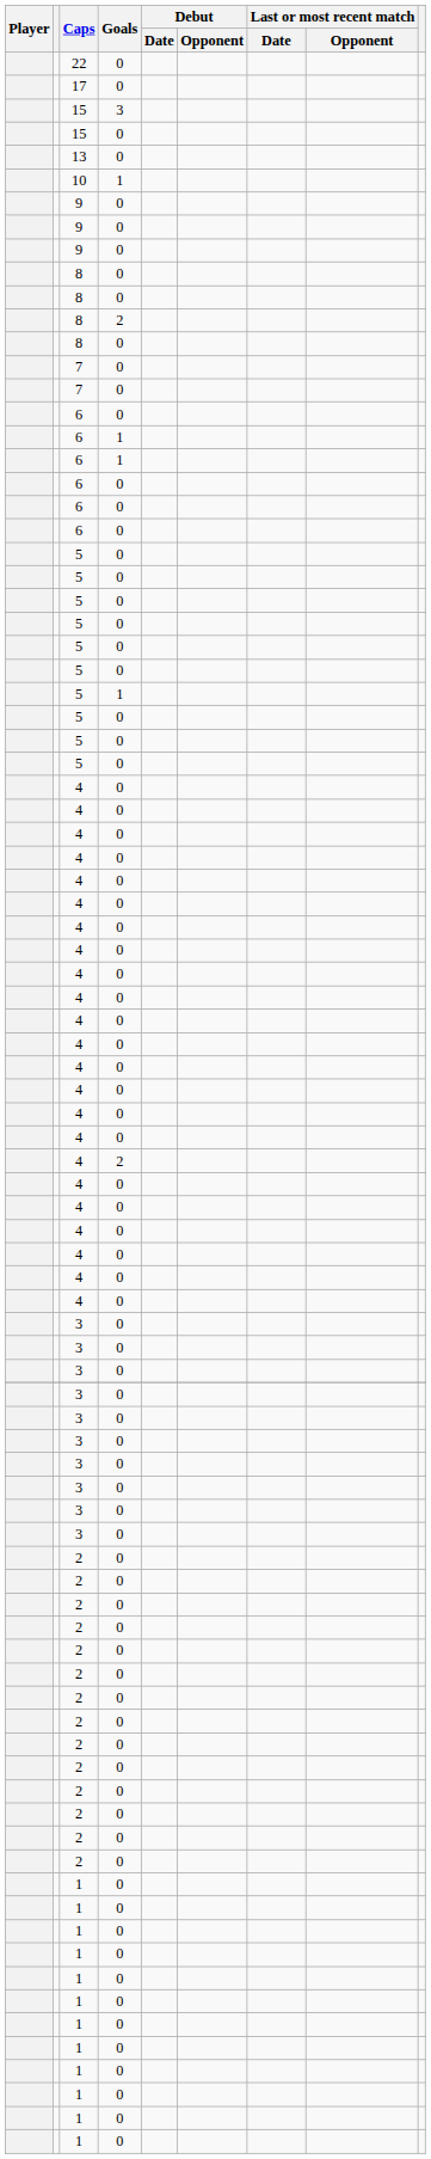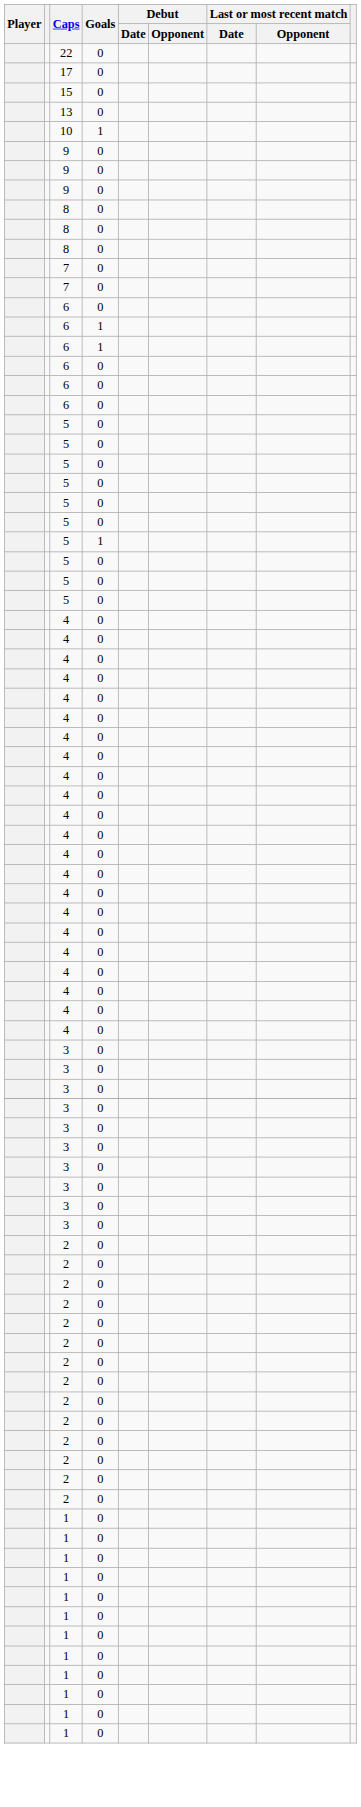 <table class="wikitable plainrowheaders sortable" style=text-align:center>
 <tr>
 <th scope=col rowspan=2>Player</th>
 <th scope=col rowspan=2></th>
 <th scope=col rowspan=2><a href='#'>Caps</a></th>
 <th scope=col rowspan=2>Goals</th>
 <th scope=col colspan=2>Debut</th>
 <th scope=col colspan=2>Last or most recent match</th>
 <th scope=col rowspan=2 class=unsortable></th>
 </tr>
 <tr class=unsortable>
 <th scope=col>Date</th>
 <th scope=col>Opponent</th>
 <th scope=col>Date</th>
 <th scope=col>Opponent</th>
 </tr>
 <tr>
 <th scope=row></th>
 <td></td>
 <td>22</td>
 <td>0</td>
 <td align=left></td>
 <td align=left></td>
 <td align=left></td>
 <td align=left></td>
 <td></td>
 </tr>
 <tr>
 <th scope=row></th>
 <td></td>
 <td>17</td>
 <td>0</td>
-<td align=left></td>
-<td align=left></td>
-<td align=left></td>
-<td align=left></td>
-<td></td>
-</tr>
-<tr>
-<th scope=row></th>
-<td></td>
-<td>15</td>
-<td>3</td>
 <td align=left></td>
 <td align=left></td>
 <td align=left></td>
 <td align=left></td>
 <td></td>
 </tr>
 <tr>
 <th scope=row></th>
 <td></td>
 <td>15</td>
 <td>0</td>
 <td align=left></td>
 <td align=left></td>
 <td align=left></td>
 <td align=left></td>
 <td></td>
 </tr>
 <tr>
 <th scope=row></th>
 <td></td>
 <td>13</td>
 <td>0</td>
 <td align=left></td>
 <td align=left></td>
 <td align=left></td>
 <td align=left></td>
 <td></td>
 </tr>
 <tr>
 <th scope=row></th>
 <td></td>
 <td>10</td>
 <td>1</td>
 <td align=left></td>
 <td align=left></td>
 <td align=left></td>
 <td align=left></td>
 <td></td>
 </tr>
 <tr>
 <th scope=row></th>
 <td></td>
 <td>9</td>
 <td>0</td>
 <td align=left></td>
 <td align=left></td>
 <td align=left></td>
 <td align=left></td>
 <td></td>
 </tr>
 <tr>
 <th scope=row></th>
 <td></td>
 <td>9</td>
 <td>0</td>
 <td align=left></td>
 <td align=left></td>
 <td align=left></td>
 <td align=left></td>
 <td></td>
 </tr>
 <tr>
 <th scope=row></th>
 <td></td>
 <td>9</td>
 <td>0</td>
 <td align=left></td>
 <td align=left></td>
 <td align=left></td>
 <td align=left></td>
 <td></td>
 </tr>
 <tr>
 <th scope=row></th>
 <td></td>
 <td>8</td>
 <td>0</td>
 <td align=left></td>
 <td align=left></td>
 <td align=left></td>
 <td align=left></td>
 <td></td>
 </tr>
 <tr>
 <th scope=row></th>
 <td></td>
 <td>8</td>
 <td>0</td>
-<td align=left></td>
-<td align=left></td>
-<td align=left></td>
-<td align=left></td>
-<td></td>
-</tr>
-<tr>
-<th scope=row></th>
-<td></td>
-<td>8</td>
-<td>2</td>
 <td align=left></td>
 <td align=left></td>
 <td align=left></td>
 <td align=left></td>
 <td></td>
 </tr>
 <tr>
 <th scope=row></th>
 <td></td>
 <td>8</td>
 <td>0</td>
 <td align=left></td>
 <td align=left></td>
 <td align=left></td>
 <td align=left></td>
 <td></td>
 </tr>
 <tr>
 <th scope=row></th>
 <td></td>
 <td>7</td>
 <td>0</td>
 <td align=left></td>
 <td align=left></td>
 <td align=left></td>
 <td align=left></td>
 <td></td>
 </tr>
 <tr>
 <th scope=row></th>
 <td></td>
 <td>7</td>
 <td>0</td>
 <td align=left></td>
 <td align=left></td>
 <td align=left></td>
 <td align=left></td>
 <td></td>
 </tr>
 <tr>
 <th scope=row></th>
 <td></td>
 <td>6</td>
 <td>0</td>
 <td align=left></td>
 <td align=left></td>
 <td align=left></td>
 <td align=left></td>
 <td></td>
 </tr>
 <tr>
 <th scope=row></th>
 <td></td>
 <td>6</td>
 <td>1</td>
 <td align=left></td>
 <td align=left></td>
 <td align=left></td>
 <td align=left></td>
 <td></td>
 </tr>
 <tr>
 <th scope=row></th>
 <td></td>
 <td>6</td>
 <td>1</td>
 <td align=left></td>
 <td align=left></td>
 <td align=left></td>
 <td align=left></td>
 <td></td>
 </tr>
 <tr>
 <th scope=row></th>
 <td></td>
 <td>6</td>
 <td>0</td>
 <td align=left></td>
 <td align=left></td>
 <td align=left></td>
 <td align=left></td>
 <td></td>
 </tr>
 <tr>
 <th scope=row></th>
 <td></td>
 <td>6</td>
 <td>0</td>
 <td align=left></td>
 <td align=left></td>
 <td align=left></td>
 <td align=left></td>
 <td></td>
 </tr>
 <tr>
 <th scope=row></th>
 <td></td>
 <td>6</td>
 <td>0</td>
 <td align=left></td>
 <td align=left></td>
 <td align=left></td>
 <td align=left></td>
 <td></td>
 </tr>
 <tr>
 <th scope=row></th>
 <td></td>
 <td>5</td>
 <td>0</td>
 <td align=left></td>
 <td align=left></td>
 <td align=left></td>
 <td align=left></td>
 <td></td>
 </tr>
 <tr>
 <th scope=row></th>
 <td></td>
 <td>5</td>
 <td>0</td>
 <td align=left></td>
 <td align=left></td>
 <td align=left></td>
 <td align=left></td>
 <td></td>
 </tr>
 <tr>
 <th scope=row></th>
 <td></td>
 <td>5</td>
 <td>0</td>
 <td align=left></td>
 <td align=left></td>
 <td align=left></td>
 <td align=left></td>
 <td></td>
 </tr>
 <tr>
 <th scope=row></th>
 <td></td>
 <td>5</td>
 <td>0</td>
 <td align=left></td>
 <td align=left></td>
 <td align=left></td>
 <td align=left></td>
 <td></td>
 </tr>
 <tr>
 <th scope=row></th>
 <td></td>
 <td>5</td>
 <td>0</td>
 <td align=left></td>
 <td align=left></td>
 <td align=left></td>
 <td align=left></td>
 <td></td>
 </tr>
 <tr>
 <th scope=row></th>
 <td></td>
 <td>5</td>
 <td>0</td>
 <td align=left></td>
 <td align=left></td>
 <td align=left></td>
 <td align=left></td>
 <td></td>
 </tr>
 <tr>
 <th scope=row></th>
 <td></td>
 <td>5</td>
 <td>1</td>
 <td align=left></td>
 <td align=left></td>
 <td align=left></td>
 <td align=left></td>
 <td></td>
 </tr>
 <tr>
 <th scope=row></th>
 <td></td>
 <td>5</td>
 <td>0</td>
 <td align=left></td>
 <td align=left></td>
 <td align=left></td>
 <td align=left></td>
 <td></td>
 </tr>
 <tr>
 <th scope=row></th>
 <td></td>
 <td>5</td>
 <td>0</td>
 <td align=left></td>
 <td align=left></td>
 <td align=left></td>
 <td align=left></td>
 <td></td>
 </tr>
 <tr>
 <th scope=row></th>
 <td></td>
 <td>5</td>
 <td>0</td>
 <td align=left></td>
 <td align=left></td>
 <td align=left></td>
 <td align=left></td>
 <td></td>
 </tr>
 <tr>
 <th scope=row></th>
 <td></td>
 <td>4</td>
 <td>0</td>
 <td align=left></td>
 <td align=left></td>
 <td align=left></td>
 <td align=left></td>
 <td></td>
 </tr>
 <tr>
 <th scope=row></th>
 <td></td>
 <td>4</td>
 <td>0</td>
 <td align=left></td>
 <td align=left></td>
 <td align=left></td>
 <td align=left></td>
 <td></td>
 </tr>
 <tr>
 <th scope=row></th>
 <td></td>
 <td>4</td>
 <td>0</td>
 <td align=left></td>
 <td align=left></td>
 <td align=left></td>
 <td align=left></td>
 <td></td>
 </tr>
 <tr>
 <th scope=row></th>
 <td></td>
 <td>4</td>
 <td>0</td>
 <td align=left></td>
 <td align=left></td>
 <td align=left></td>
 <td align=left></td>
 <td></td>
 </tr>
 <tr>
 <th scope=row></th>
 <td></td>
 <td>4</td>
 <td>0</td>
 <td align=left></td>
 <td align=left></td>
 <td align=left></td>
 <td align=left></td>
 <td></td>
 </tr>
 <tr>
 <th scope=row></th>
 <td></td>
 <td>4</td>
 <td>0</td>
 <td align=left></td>
 <td align=left></td>
 <td align=left></td>
 <td align=left></td>
 <td></td>
 </tr>
 <tr>
 <th scope=row></th>
 <td></td>
 <td>4</td>
 <td>0</td>
 <td align=left></td>
 <td align=left></td>
 <td align=left></td>
 <td align=left></td>
 <td></td>
 </tr>
 <tr>
 <th scope=row></th>
 <td></td>
 <td>4</td>
 <td>0</td>
 <td align=left></td>
 <td align=left></td>
 <td align=left></td>
 <td align=left></td>
 <td></td>
 </tr>
 <tr>
 <th scope=row></th>
 <td></td>
 <td>4</td>
 <td>0</td>
 <td align=left></td>
 <td align=left></td>
 <td align=left></td>
 <td align=left></td>
 <td></td>
 </tr>
 <tr>
 <th scope=row></th>
 <td></td>
 <td>4</td>
 <td>0</td>
 <td align=left></td>
 <td align=left></td>
 <td align=left></td>
 <td align=left></td>
 <td></td>
 </tr>
 <tr>
 <th scope=row></th>
 <td></td>
 <td>4</td>
 <td>0</td>
 <td align=left></td>
 <td align=left></td>
 <td align=left></td>
 <td align=left></td>
 <td></td>
 </tr>
 <tr>
 <th scope=row></th>
 <td></td>
 <td>4</td>
 <td>0</td>
 <td align=left></td>
 <td align=left></td>
 <td align=left></td>
 <td align=left></td>
 <td></td>
 </tr>
 <tr>
 <th scope=row></th>
 <td></td>
 <td>4</td>
 <td>0</td>
 <td align=left></td>
 <td align=left></td>
 <td align=left></td>
 <td align=left></td>
 <td></td>
 </tr>
 <tr>
 <th scope=row></th>
 <td></td>
 <td>4</td>
 <td>0</td>
 <td align=left></td>
 <td align=left></td>
 <td align=left></td>
 <td align=left></td>
 <td></td>
 </tr>
 <tr>
 <th scope=row></th>
 <td></td>
 <td>4</td>
 <td>0</td>
 <td align=left></td>
 <td align=left></td>
 <td align=left></td>
 <td align=left></td>
 <td></td>
 </tr>
 <tr>
 <th scope=row></th>
 <td></td>
 <td>4</td>
 <td>0</td>
-<td align=left></td>
-<td align=left></td>
-<td align=left></td>
-<td align=left></td>
-<td></td>
-</tr>
-<tr>
-<th scope=row></th>
-<td></td>
-<td>4</td>
-<td>2</td>
 <td align=left></td>
 <td align=left></td>
 <td align=left></td>
 <td align=left></td>
 <td></td>
 </tr>
 <tr>
 <th scope=row></th>
 <td></td>
 <td>4</td>
 <td>0</td>
 <td align=left></td>
 <td align=left></td>
 <td align=left></td>
 <td align=left></td>
 <td></td>
 </tr>
 <tr>
 <th scope=row></th>
 <td></td>
 <td>4</td>
 <td>0</td>
 <td align=left></td>
 <td align=left></td>
 <td align=left></td>
 <td align=left></td>
 <td></td>
 </tr>
 <tr>
 <th scope=row></th>
 <td></td>
 <td>4</td>
 <td>0</td>
 <td align=left></td>
 <td align=left></td>
 <td align=left></td>
 <td align=left></td>
 <td></td>
 </tr>
 <tr>
 <th scope=row></th>
 <td></td>
 <td>4</td>
 <td>0</td>
 <td align=left></td>
 <td align=left></td>
 <td align=left></td>
 <td align=left></td>
 <td></td>
 </tr>
 <tr>
 <th scope=row></th>
 <td></td>
 <td>4</td>
 <td>0</td>
 <td align=left></td>
 <td align=left></td>
 <td align=left></td>
 <td align=left></td>
 <td></td>
 </tr>
 <tr>
 <th scope=row></th>
 <td></td>
 <td>4</td>
 <td>0</td>
 <td align=left></td>
 <td align=left></td>
 <td align=left></td>
 <td align=left></td>
 <td></td>
 </tr>
 <tr>
 <th scope=row></th>
 <td></td>
 <td>3</td>
 <td>0</td>
 <td align=left></td>
 <td align=left></td>
 <td align=left></td>
 <td align=left></td>
 <td></td>
 </tr>
 <tr>
 <th scope=row></th>
 <td></td>
 <td>3</td>
 <td>0</td>
 <td align=left></td>
 <td align=left></td>
 <td align=left></td>
 <td align=left></td>
 <td></td>
 </tr>
 <tr>
 <th scope=row></th>
 <td></td>
 <td>3</td>
 <td>0</td>
 <td align=left></td>
 <td align=left></td>
 <td align=left></td>
 <td align=left></td>
 <td></td>
 </tr>
 <tr>
 </tr>
 <tr>
 <th scope=row></th>
 <td></td>
 <td>3</td>
 <td>0</td>
 <td align=left></td>
 <td align=left></td>
 <td align=left></td>
 <td align=left></td>
 <td></td>
 </tr>
 <tr>
 <th scope=row></th>
 <td></td>
 <td>3</td>
 <td>0</td>
 <td align=left></td>
 <td align=left></td>
 <td align=left></td>
 <td align=left></td>
 <td></td>
 </tr>
 <tr>
 <th scope=row></th>
 <td></td>
 <td>3</td>
 <td>0</td>
 <td align=left></td>
 <td align=left></td>
 <td align=left></td>
 <td align=left></td>
 <td></td>
 </tr>
 <tr>
 <th scope=row></th>
 <td></td>
 <td>3</td>
 <td>0</td>
 <td align=left></td>
 <td align=left></td>
 <td align=left></td>
 <td align=left></td>
 <td></td>
 </tr>
 <tr>
 <th scope=row></th>
 <td></td>
 <td>3</td>
 <td>0</td>
 <td align=left></td>
 <td align=left></td>
 <td align=left></td>
 <td align=left></td>
 <td></td>
 </tr>
 <tr>
 <th scope=row></th>
 <td></td>
 <td>3</td>
 <td>0</td>
 <td align=left></td>
 <td align=left></td>
 <td align=left></td>
 <td align=left></td>
 <td></td>
 </tr>
 <tr>
 <th scope=row></th>
 <td></td>
 <td>3</td>
 <td>0</td>
 <td align=left></td>
 <td align=left></td>
 <td align=left></td>
 <td align=left></td>
 <td></td>
 </tr>
 <tr>
 <th scope=row></th>
 <td></td>
 <td>2</td>
 <td>0</td>
 <td align=left></td>
 <td align=left></td>
 <td align=left></td>
 <td align=left></td>
 <td></td>
 </tr>
 <tr>
 <th scope=row></th>
 <td></td>
 <td>2</td>
 <td>0</td>
 <td align=left></td>
 <td align=left></td>
 <td align=left></td>
 <td align=left></td>
 <td></td>
 </tr>
 <tr>
 <th scope=row></th>
 <td></td>
 <td>2</td>
 <td>0</td>
 <td align=left></td>
 <td align=left></td>
 <td align=left></td>
 <td align=left></td>
 <td></td>
 </tr>
 <tr>
 <th scope=row></th>
 <td></td>
 <td>2</td>
 <td>0</td>
 <td align=left></td>
 <td align=left></td>
 <td align=left></td>
 <td align=left></td>
 <td></td>
 </tr>
 <tr>
 <th scope=row></th>
 <td></td>
 <td>2</td>
 <td>0</td>
 <td align=left></td>
 <td align=left></td>
 <td align=left></td>
 <td align=left></td>
 <td></td>
 </tr>
 <tr>
 <th scope=row></th>
 <td></td>
 <td>2</td>
 <td>0</td>
 <td align=left></td>
 <td align=left></td>
 <td align=left></td>
 <td align=left></td>
 <td></td>
 </tr>
 <tr>
 <th scope=row></th>
 <td></td>
 <td>2</td>
 <td>0</td>
 <td align=left></td>
 <td align=left></td>
 <td align=left></td>
 <td align=left></td>
 <td></td>
 </tr>
 <tr>
 <th scope=row></th>
 <td></td>
 <td>2</td>
 <td>0</td>
 <td align=left></td>
 <td align=left></td>
 <td align=left></td>
 <td align=left></td>
 <td></td>
 </tr>
 <tr>
 <th scope=row></th>
 <td></td>
 <td>2</td>
 <td>0</td>
 <td align=left></td>
 <td align=left></td>
 <td align=left></td>
 <td align=left></td>
 <td></td>
 </tr>
 <tr>
 <th scope=row></th>
 <td></td>
 <td>2</td>
 <td>0</td>
 <td align=left></td>
 <td align=left></td>
 <td align=left></td>
 <td align=left></td>
 <td></td>
 </tr>
 <tr>
 <th scope=row></th>
 <td></td>
 <td>2</td>
 <td>0</td>
 <td align=left></td>
 <td align=left></td>
 <td align=left></td>
 <td align=left></td>
 <td></td>
 </tr>
 <tr>
 <th scope=row></th>
 <td></td>
 <td>2</td>
 <td>0</td>
 <td align=left></td>
 <td align=left></td>
 <td align=left></td>
 <td align=left></td>
 <td></td>
 </tr>
 <tr>
 <th scope=row></th>
 <td></td>
 <td>2</td>
 <td>0</td>
 <td align=left></td>
 <td align=left></td>
 <td align=left></td>
 <td align=left></td>
 <td></td>
 </tr>
 <tr>
 <th scope=row></th>
 <td></td>
 <td>2</td>
 <td>0</td>
 <td align=left></td>
 <td align=left></td>
 <td align=left></td>
 <td align=left></td>
 <td></td>
 </tr>
 <tr>
 <th scope=row></th>
 <td></td>
 <td>1</td>
 <td>0</td>
 <td align=left></td>
 <td align=left></td>
 <td align=left></td>
 <td align=left></td>
 <td></td>
 </tr>
 <tr>
 <th scope=row></th>
 <td></td>
 <td>1</td>
 <td>0</td>
 <td align=left></td>
 <td align=left></td>
 <td align=left></td>
 <td align=left></td>
 <td></td>
 </tr>
 <tr>
 <th scope=row></th>
 <td></td>
 <td>1</td>
 <td>0</td>
 <td align=left></td>
 <td align=left></td>
 <td align=left></td>
 <td align=left></td>
 <td></td>
 </tr>
 <tr>
 <th scope=row></th>
 <td></td>
 <td>1</td>
 <td>0</td>
 <td align=left></td>
 <td align=left></td>
 <td align=left></td>
 <td align=left></td>
 <td></td>
 </tr>
 <tr>
 <th scope=row></th>
 <td></td>
 <td>1</td>
 <td>0</td>
 <td align=left></td>
 <td align=left></td>
 <td align=left></td>
 <td align=left></td>
 <td></td>
 </tr>
 <tr>
 <th scope=row></th>
 <td></td>
 <td>1</td>
 <td>0</td>
 <td align=left></td>
 <td align=left></td>
 <td align=left></td>
 <td align=left></td>
 <td></td>
 </tr>
 <tr>
 <th scope=row></th>
 <td></td>
 <td>1</td>
 <td>0</td>
 <td align=left></td>
 <td align=left></td>
 <td align=left></td>
 <td align=left></td>
 <td></td>
 </tr>
 <tr>
 <th scope=row></th>
 <td></td>
 <td>1</td>
 <td>0</td>
 <td align=left></td>
 <td align=left></td>
 <td align=left></td>
 <td align=left></td>
 <td></td>
 </tr>
 <tr>
 <th scope=row></th>
 <td></td>
 <td>1</td>
 <td>0</td>
 <td align=left></td>
 <td align=left></td>
 <td align=left></td>
 <td align=left></td>
 <td></td>
 </tr>
 <tr>
 <th scope=row></th>
 <td></td>
 <td>1</td>
 <td>0</td>
 <td align=left></td>
 <td align=left></td>
 <td align=left></td>
 <td align=left></td>
 <td></td>
 </tr>
 <tr>
 <th scope=row></th>
 <td></td>
 <td>1</td>
 <td>0</td>
 <td align=left></td>
 <td align=left></td>
 <td align=left></td>
 <td align=left></td>
 <td></td>
 </tr>
 <tr>
 <th scope=row></th>
 <td></td>
 <td>1</td>
 <td>0</td>
 <td align=left></td>
 <td align=left></td>
 <td align=left></td>
 <td align=left></td>
 <td></td>
 </tr>
 </table>
